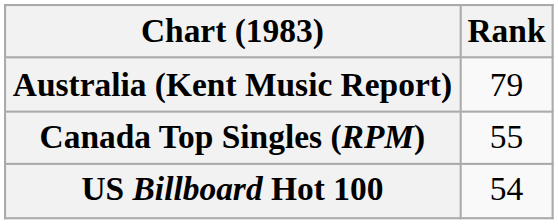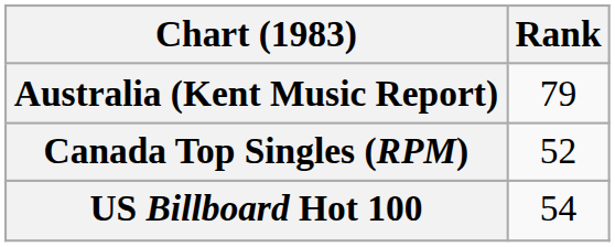 <table class="wikitable sortable plainrowheaders" style="text-align:center">
 <tr>
 <th>Chart (1983)</th>
 <th>Rank</th>
 </tr>
 <tr>
 <th scope="row">Australia (Kent Music Report)</th>
 <td>79</td>
 </tr>
 <tr>
 <th scope="row">Canada Top Singles (<em>RPM</em>)</th>
-<td>55</td>
+<td>52</td>
 </tr>
 <tr>
 <th scope="row">US <em>Billboard</em> Hot 100</th>
 <td>54</td>
 </tr>
 </table>
